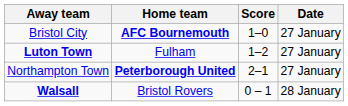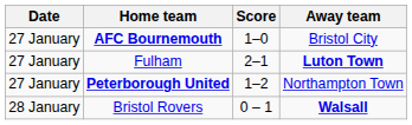 <table class="wikitable" style="text-align: center">
 <tr>
-<th>Away team</th>
+<th>Date</th>
 <th>Home team</th>
 <th>Score</th>
-<th>Date</th>
+<th>Away team</th>
 </tr>
 <tr>
-<td><a href='#'>Bristol City</a></td>
+<td>27 January</td>
 <td><strong><a href='#'>AFC Bournemouth</a></strong></td>
 <td>1–0</td>
-<td>27 January</td>
+<td><a href='#'>Bristol City</a></td>
 </tr>
 <tr>
+<td>27 January</td>
+<td><a href='#'>Fulham</a></td>
+<td>2–1</td>
 <td><strong><a href='#'>Luton Town</a></strong></td>
-<td><a href='#'>Fulham</a></td>
-<td>1–2</td>
-<td>27 January</td>
 </tr>
 <tr>
+<td>27 January</td>
+<td><strong><a href='#'>Peterborough United</a></strong></td>
+<td>1–2</td>
 <td><a href='#'>Northampton Town</a></td>
-<td><strong><a href='#'>Peterborough United</a></strong></td>
-<td>2–1</td>
-<td>27 January</td>
 </tr>
 <tr>
-<td><strong><a href='#'>Walsall</a></strong></td>
+<td>28 January</td>
 <td><a href='#'>Bristol Rovers</a></td>
 <td>0 – 1</td>
-<td>28 January</td>
+<td><strong><a href='#'>Walsall</a></strong></td>
 </tr>
 </table>
